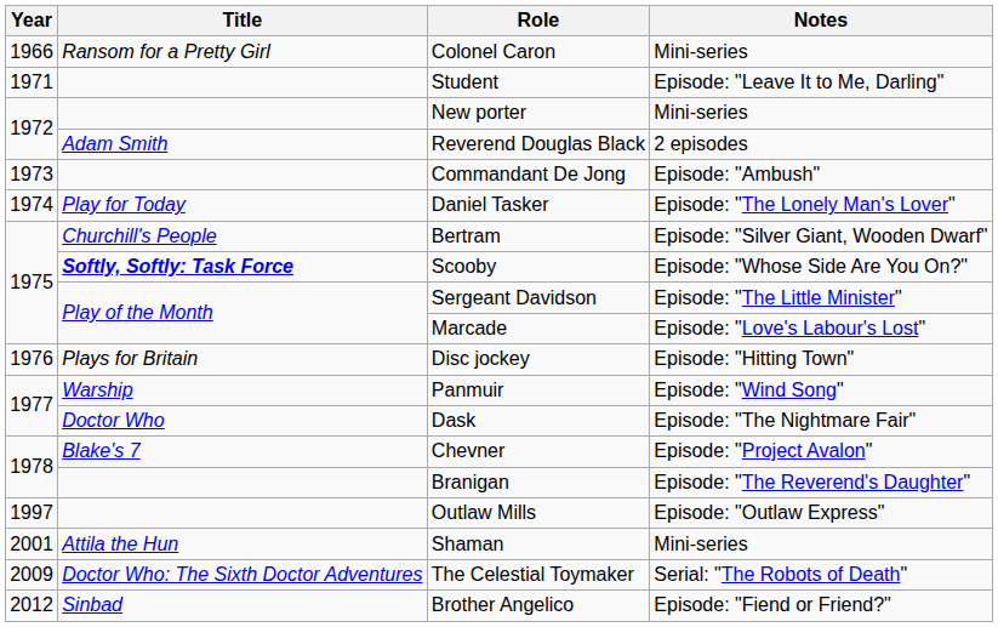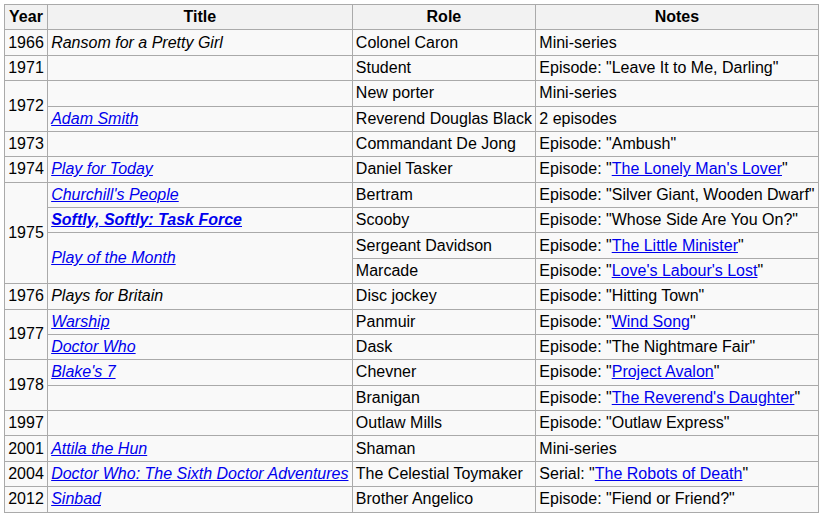 <table class="wikitable sortable">
 <tr>
 <th>Year</th>
 <th>Title</th>
 <th>Role</th>
 <th>Notes</th>
 </tr>
 <tr>
 <td>1966</td>
 <td><em>Ransom for a Pretty Girl</em></td>
 <td>Colonel Caron</td>
 <td>Mini-series</td>
 </tr>
 <tr>
 <td>1971</td>
 <td><em></em></td>
 <td>Student</td>
 <td>Episode: "Leave It to Me, Darling"</td>
 </tr>
 <tr>
 <td rowspan="2">1972</td>
 <td><em></em></td>
 <td>New porter</td>
 <td>Mini-series</td>
 </tr>
 <tr>
 <td><em><a href='#'>Adam Smith</a></em></td>
 <td>Reverend Douglas Black</td>
 <td>2 episodes</td>
 </tr>
 <tr>
 <td>1973</td>
 <td><em></em></td>
 <td>Commandant De Jong</td>
 <td>Episode: "Ambush"</td>
 </tr>
 <tr>
 <td>1974</td>
 <td><em><a href='#'>Play for Today</a></em></td>
 <td>Daniel Tasker</td>
 <td>Episode: "<a href='#'>The Lonely Man's Lover</a>"</td>
 </tr>
 <tr>
 <td rowspan="4">1975</td>
 <td><em><a href='#'>Churchill's People</a></em></td>
 <td>Bertram</td>
 <td>Episode: "Silver Giant, Wooden Dwarf"</td>
 </tr>
 <tr>
 <td><strong><em><a href='#'>Softly, Softly: Task Force</a></em></strong></td>
 <td>Scooby</td>
 <td>Episode: "Whose Side Are You On?"</td>
 </tr>
 <tr>
 <td rowspan="2"><em><a href='#'>Play of the Month</a></em></td>
 <td>Sergeant Davidson</td>
 <td>Episode: "<a href='#'>The Little Minister</a>"</td>
 </tr>
 <tr>
 <td>Marcade</td>
 <td>Episode: "<a href='#'>Love's Labour's Lost</a>"</td>
 </tr>
 <tr>
 <td>1976</td>
 <td><em>Plays for Britain</em></td>
 <td>Disc jockey</td>
 <td>Episode: "Hitting Town"</td>
 </tr>
 <tr>
 <td rowspan="2">1977</td>
 <td><em><a href='#'>Warship</a></em></td>
 <td>Panmuir</td>
 <td>Episode: "<a href='#'>Wind Song</a>"</td>
 </tr>
 <tr>
 <td><em><a href='#'>Doctor Who</a></em></td>
 <td>Dask</td>
 <td>Episode: "The Nightmare Fair"</td>
 </tr>
 <tr>
 <td rowspan="2">1978</td>
 <td><em><a href='#'>Blake's 7</a></em></td>
 <td>Chevner</td>
 <td>Episode: "<a href='#'>Project Avalon</a>"</td>
 </tr>
 <tr>
 <td><em></em></td>
 <td>Branigan</td>
 <td>Episode: "<a href='#'>The Reverend's Daughter</a>"</td>
 </tr>
 <tr>
 <td>1997</td>
 <td><em></em></td>
 <td>Outlaw Mills</td>
 <td>Episode: "Outlaw Express"</td>
 </tr>
 <tr>
 <td>2001</td>
 <td><em><a href='#'>Attila the Hun</a></em></td>
 <td>Shaman</td>
 <td>Mini-series</td>
 </tr>
 <tr>
-<td>2009</td>
+<td>2004</td>
 <td><em><a href='#'>Doctor Who: The Sixth Doctor Adventures</a></em></td>
 <td>The Celestial Toymaker</td>
 <td>Serial: "<a href='#'>The Robots of Death</a>"</td>
 </tr>
 <tr>
 <td>2012</td>
 <td><em><a href='#'>Sinbad</a></em></td>
 <td>Brother Angelico</td>
 <td>Episode: "Fiend or Friend?"</td>
 </tr>
 </table>
